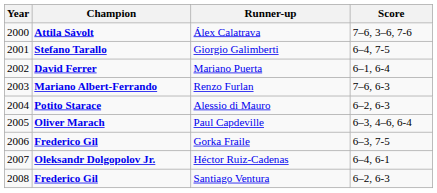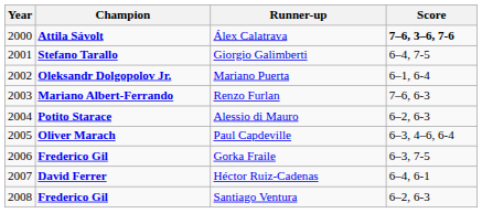 <table class="wikitable" style="font-size:90%">
 <tr>
 <th>Year</th>
 <th width="200">Champion</th>
 <th width="200">Runner-up</th>
 <th width="100">Score</th>
 </tr>
 <tr>
 <td>2000</td>
 <td> <strong><a href='#'>Attila Sávolt</a></strong></td>
 <td> <a href='#'>Álex Calatrava</a></td>
-<td>7–6, 3–6, 7-6</td>
+<td><strong>7–6, 3–6, 7-6</strong></td>
 </tr>
 <tr>
 <td>2001</td>
 <td> <strong><a href='#'>Stefano Tarallo</a></strong></td>
 <td> <a href='#'>Giorgio Galimberti</a></td>
 <td>6–4, 7-5</td>
 </tr>
 <tr>
 <td>2002</td>
-<td> <strong><a href='#'>David Ferrer</a></strong></td>
+<td> <strong><a href='#'>Oleksandr Dolgopolov Jr.</a></strong></td>
 <td> <a href='#'>Mariano Puerta</a></td>
 <td>6–1, 6-4</td>
 </tr>
 <tr>
 <td>2003</td>
 <td> <strong><a href='#'>Mariano Albert-Ferrando</a></strong></td>
 <td> <a href='#'>Renzo Furlan</a></td>
 <td>7–6, 6-3</td>
 </tr>
 <tr>
 <td>2004</td>
 <td> <strong><a href='#'>Potito Starace</a></strong></td>
 <td> <a href='#'>Alessio di Mauro</a></td>
 <td>6–2, 6-3</td>
 </tr>
 <tr>
 <td>2005</td>
 <td> <strong><a href='#'>Oliver Marach</a></strong></td>
 <td> <a href='#'>Paul Capdeville</a></td>
 <td>6–3, 4–6, 6-4</td>
 </tr>
 <tr>
 <td>2006</td>
 <td> <strong><a href='#'>Frederico Gil</a></strong></td>
 <td> <a href='#'>Gorka Fraile</a></td>
 <td>6–3, 7-5</td>
 </tr>
 <tr>
 <td>2007</td>
-<td> <strong><a href='#'>Oleksandr Dolgopolov Jr.</a></strong></td>
+<td> <strong><a href='#'>David Ferrer</a></strong></td>
 <td> <a href='#'>Héctor Ruiz-Cadenas</a></td>
 <td>6–4, 6-1</td>
 </tr>
 <tr>
 <td>2008</td>
 <td> <strong><a href='#'>Frederico Gil</a></strong></td>
 <td> <a href='#'>Santiago Ventura</a></td>
 <td>6–2, 6-3</td>
 </tr>
 </table>
